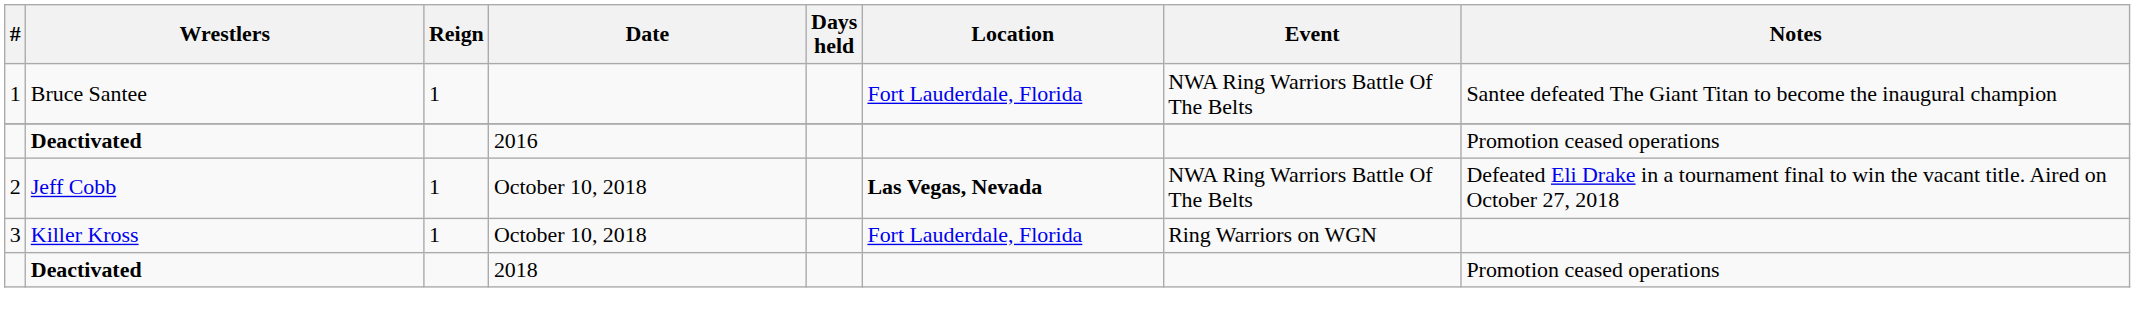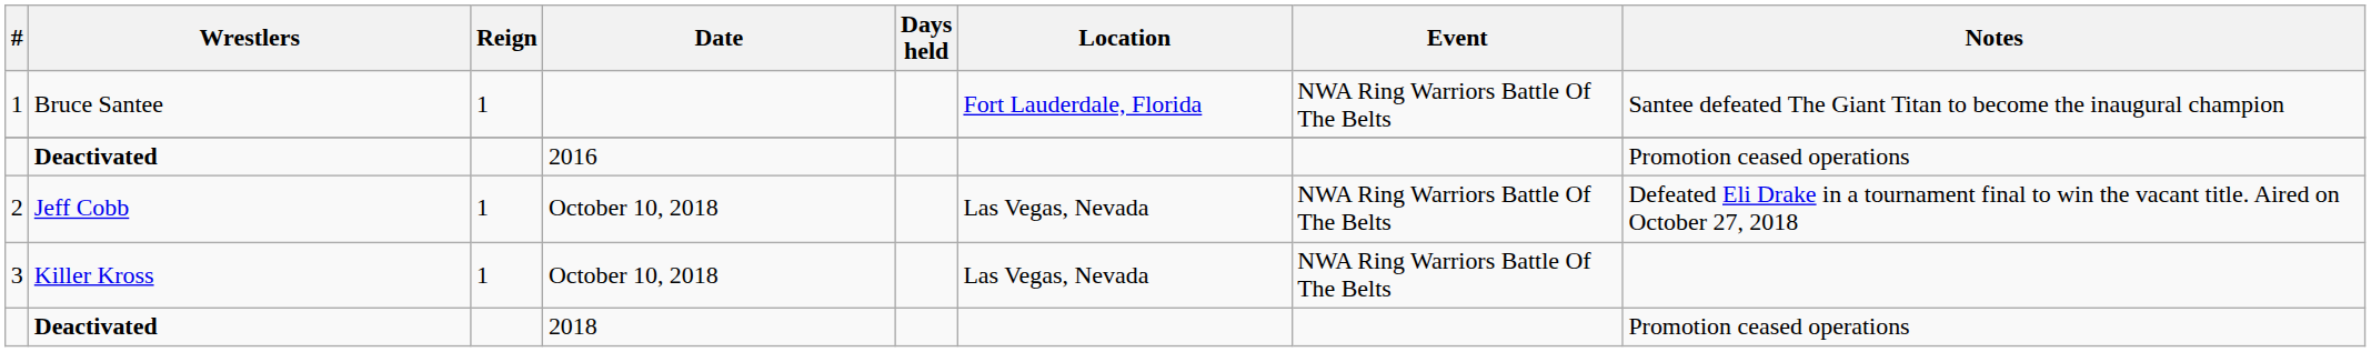 <table class="wikitable sortable" width=98%>
 <tr>
 <th width=0%>#</th>
 <th width=20%>Wrestlers</th>
 <th width=0%>Reign</th>
 <th width=16%>Date</th>
 <th width=0%>Days<br>held</th>
 <th width=15%>Location</th>
 <th width=15%>Event</th>
 <th width=44% class="unsortable">Notes</th>
 </tr>
 <tr>
 <td>1</td>
 <td>Bruce Santee</td>
 <td>1</td>
 <td></td>
 <td></td>
 <td><a href='#'>Fort Lauderdale, Florida</a></td>
 <td>NWA Ring Warriors Battle Of The Belts</td>
 <td>Santee defeated The Giant Titan to become the inaugural champion</td>
 </tr>
 <tr>
 </tr>
 <tr>
 <td></td>
 <td><strong>Deactivated</strong></td>
 <td></td>
 <td>2016</td>
 <td></td>
 <td></td>
 <td></td>
 <td>Promotion ceased operations</td>
 </tr>
 <tr>
 <td>2</td>
 <td><a href='#'>Jeff Cobb</a></td>
 <td>1</td>
 <td>October 10, 2018</td>
 <td></td>
-<td><strong>Las Vegas, Nevada</strong></td>
+<td>Las Vegas, Nevada</td>
 <td>NWA Ring Warriors Battle Of The Belts</td>
 <td>Defeated <a href='#'>Eli Drake</a> in a tournament final to win the vacant title. Aired on October 27, 2018</td>
 </tr>
 <tr>
 <td>3</td>
 <td><a href='#'>Killer Kross</a></td>
 <td>1</td>
 <td>October 10, 2018</td>
 <td></td>
-<td><a href='#'>Fort Lauderdale, Florida</a></td>
-<td>Ring Warriors on WGN</td>
+<td>Las Vegas, Nevada</td>
+<td>NWA Ring Warriors Battle Of The Belts</td>
 <td></td>
 </tr>
 <tr>
 <td></td>
 <td><strong>Deactivated</strong></td>
 <td></td>
 <td>2018</td>
 <td></td>
 <td></td>
 <td></td>
 <td>Promotion ceased operations</td>
 </tr>
 </table>
